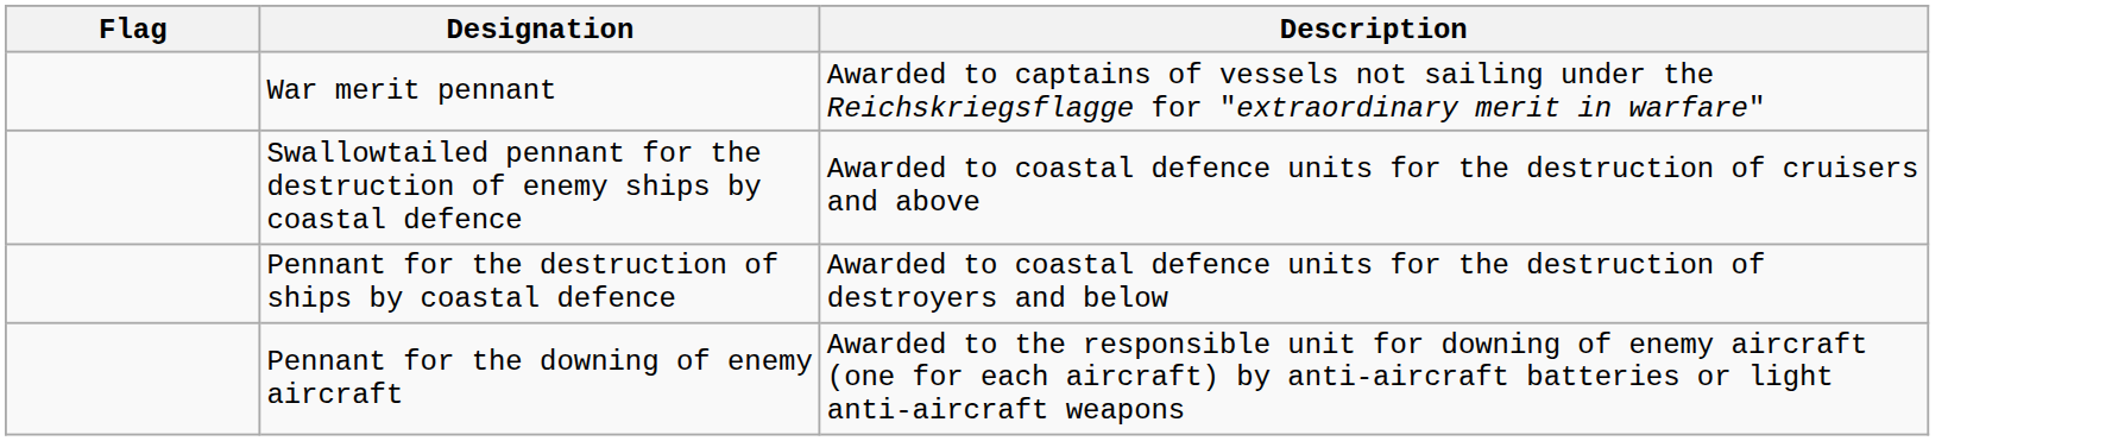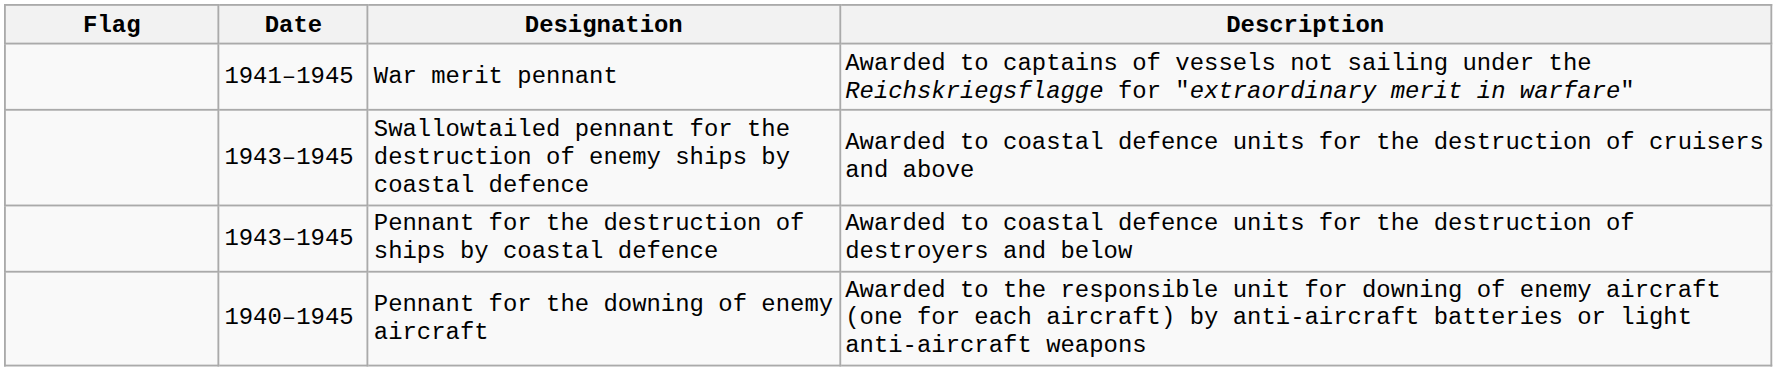 <table class="wikitable">
 <tr>
 <th width="110">Flag</th>
+<th width="75">Date</th>
 <th width="250">Designation</th>
 <th width="500">Description</th>
 </tr>
 <tr>
 <td></td>
+<td>1941–1945</td>
 <td>War merit pennant</td>
 <td>Awarded to captains of vessels not sailing under the <em>Reichskriegsflagge</em> for "<em>extraordinary merit in warfare</em>"</td>
 </tr>
 <tr>
 <td></td>
+<td>1943–1945</td>
 <td>Swallowtailed pennant for the destruction of enemy ships by coastal defence</td>
 <td>Awarded to coastal defence units for the destruction of cruisers and above</td>
 </tr>
 <tr>
 <td></td>
+<td>1943–1945</td>
 <td>Pennant for the destruction of ships by coastal defence</td>
 <td>Awarded to coastal defence units for the destruction of destroyers and below</td>
 </tr>
 <tr>
 <td></td>
+<td>1940–1945</td>
 <td>Pennant for the downing of enemy aircraft</td>
 <td>Awarded to the responsible unit for downing of enemy aircraft (one for each aircraft) by anti-aircraft batteries or light anti-aircraft weapons</td>
 </tr>
 </table>
